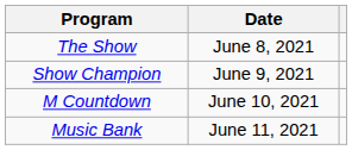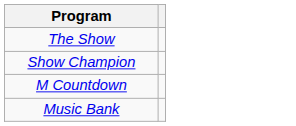 <table class="sortable wikitable" style="text-align:center;">
 <tr>
 <th width="160">Program</th>
-<th width="130">Date</th>
 <th class="unsortable"></th>
 </tr>
 <tr>
 <td><em><a href='#'>The Show</a></em></td>
-<td>June 8, 2021</td>
 <td></td>
 </tr>
 <tr>
 <td><em><a href='#'>Show Champion</a></em></td>
-<td>June 9, 2021</td>
 <td></td>
 </tr>
 <tr>
 <td><em><a href='#'>M Countdown</a></em></td>
-<td>June 10, 2021</td>
 <td></td>
 </tr>
 <tr>
 <td><em><a href='#'>Music Bank</a></em></td>
-<td>June 11, 2021</td>
 <td></td>
 </tr>
 </table>
